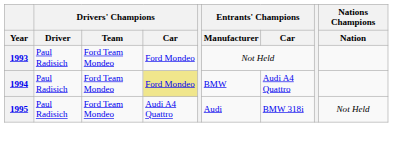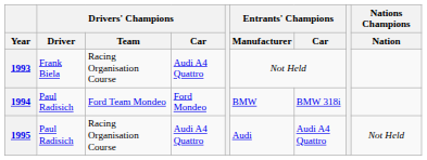 <table class="wikitable" style="font-size: 90%;">
 <tr>
 <th></th>
 <th colspan="3" align="center">Drivers' Champions</th>
 <th rowspan="5"></th>
 <th colspan="2" align="center">Entrants' Champions</th>
 <th rowspan="5"></th>
 <th align="center">Nations Champions</th>
 </tr>
 <tr>
 <th width="40px">Year</th>
 <th>Driver</th>
 <th>Team</th>
 <th>Car</th>
 <th>Manufacturer</th>
 <th>Car</th>
 <th>Nation</th>
 </tr>
 <tr>
 <th><a href='#'>1993</a></th>
-<td> <a href='#'>Paul Radisich</a></td>
-<td> <a href='#'>Ford Team Mondeo</a></td>
-<td><a href='#'>Ford Mondeo</a></td>
+<td> <a href='#'>Frank Biela</a></td>
+<td> Racing Organisation Course</td>
+<td><a href='#'>Audi A4 Quattro</a></td>
 <td colspan="2" align="center"><em>Not Held</em></td>
 <td></td>
 </tr>
 <tr>
 <th><a href='#'>1994</a></th>
 <td> <a href='#'>Paul Radisich</a></td>
 <td> <a href='#'>Ford Team Mondeo</a></td>
-<td style="background: khaki;"><a href='#'>Ford Mondeo</a></td>
+<td><a href='#'>Ford Mondeo</a></td>
 <td> <a href='#'>BMW</a></td>
-<td><a href='#'>Audi A4 Quattro</a></td>
+<td><a href='#'>BMW 318i</a></td>
 <td></td>
 </tr>
 <tr>
 <th><a href='#'>1995</a></th>
 <td> <a href='#'>Paul Radisich</a></td>
-<td> <a href='#'>Ford Team Mondeo</a></td>
+<td> Racing Organisation Course</td>
 <td><a href='#'>Audi A4 Quattro</a></td>
 <td> <a href='#'>Audi</a></td>
-<td><a href='#'>BMW 318i</a></td>
+<td><a href='#'>Audi A4 Quattro</a></td>
 <td align="center"><em>Not Held</em></td>
 </tr>
 </table>
